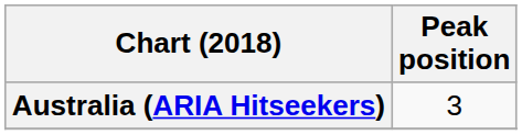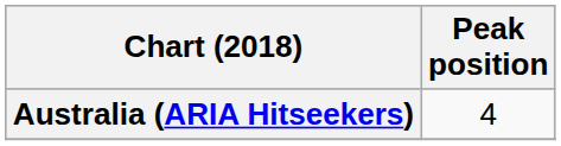 <table class="wikitable sortable plainrowheaders" style="text-align:center">
 <tr>
 <th scope="col">Chart (2018)</th>
 <th scope="col">Peak<br> position</th>
 </tr>
 <tr>
 <th scope="row">Australia (<a href='#'>ARIA Hitseekers</a>)</th>
-<td>3</td>
+<td>4</td>
 </tr>
 <tr>
 </tr>
 <tr>
 </tr>
 <tr>
 </tr>
 <tr>
 </tr>
 </table>
